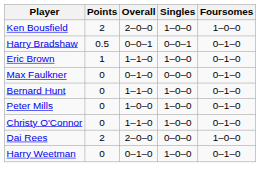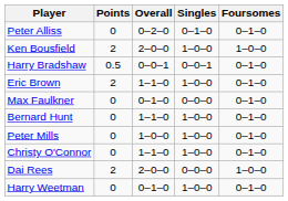 <table class="wikitable sortable" style="text-align:center">
 <tr>
 <th>Player</th>
 <th>Points</th>
 <th>Overall</th>
 <th>Singles</th>
 <th>Foursomes</th>
+</tr>
+<tr>
+<td align=left><a href='#'>Peter Alliss</a></td>
+<td>0</td>
+<td>0–2–0</td>
+<td>0–1–0</td>
+<td>0–1–0</td>
 </tr>
 <tr>
 <td align=left><a href='#'>Ken Bousfield</a></td>
 <td>2</td>
 <td>2–0–0</td>
 <td>1–0–0</td>
 <td>1–0–0</td>
 </tr>
 <tr>
 <td align=left><a href='#'>Harry Bradshaw</a></td>
 <td>0.5</td>
 <td>0–0–1</td>
 <td>0–0–1</td>
 <td>0–1–0</td>
 </tr>
 <tr>
 <td align=left><a href='#'>Eric Brown</a></td>
-<td>1</td>
+<td>2</td>
 <td>1–1–0</td>
 <td>1–0–0</td>
 <td>0–1–0</td>
 </tr>
 <tr>
 <td align=left><a href='#'>Max Faulkner</a></td>
 <td>0</td>
 <td>0–1–0</td>
 <td>0–0–0</td>
 <td>0–1–0</td>
 </tr>
 <tr>
 <td align=left><a href='#'>Bernard Hunt</a></td>
 <td>0</td>
 <td>1–1–0</td>
 <td>1–0–0</td>
 <td>0–1–0</td>
 </tr>
 <tr>
 <td align=left><a href='#'>Peter Mills</a></td>
 <td>0</td>
 <td>1–0–0</td>
 <td>1–0–0</td>
 <td>0–1–0</td>
 </tr>
 <tr>
 <td align=left><a href='#'>Christy O'Connor</a></td>
 <td>0</td>
 <td>1–1–0</td>
 <td>1–0–0</td>
 <td>0–1–0</td>
 </tr>
 <tr>
 <td align=left><a href='#'>Dai Rees</a></td>
 <td>2</td>
 <td>2–0–0</td>
 <td>0–0–0</td>
 <td>1–0–0</td>
 </tr>
 <tr>
 <td align=left><a href='#'>Harry Weetman</a></td>
 <td>0</td>
 <td>0–1–0</td>
 <td>1–0–0</td>
 <td>0–1–0</td>
 </tr>
 </table>
